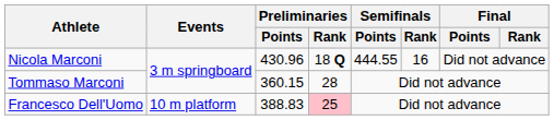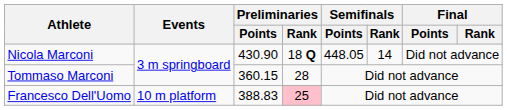 <table class=wikitable style="font-size:90%">
 <tr>
 <th rowspan="2">Athlete</th>
 <th rowspan="2">Events</th>
 <th colspan="2">Preliminaries</th>
 <th colspan="2">Semifinals</th>
 <th colspan="2">Final</th>
 </tr>
 <tr style="font-size:95%">
 <th>Points</th>
 <th>Rank</th>
 <th>Points</th>
 <th>Rank</th>
 <th>Points</th>
 <th>Rank</th>
 </tr>
 <tr align=center>
 <td align=left><a href='#'>Nicola Marconi</a></td>
 <td align=left rowspan=2><a href='#'>3 m springboard</a></td>
-<td>430.96</td>
+<td>430.90</td>
 <td>18 <strong>Q</strong></td>
-<td>444.55</td>
-<td>16</td>
+<td>448.05</td>
+<td>14</td>
 <td colspan=2>Did not advance</td>
 </tr>
 <tr align=center>
 <td align=left><a href='#'>Tommaso Marconi</a></td>
 <td>360.15</td>
 <td>28</td>
 <td colspan=4>Did not advance</td>
 </tr>
 <tr align=center>
 <td align=left><a href='#'>Francesco Dell'Uomo</a></td>
 <td align=left><a href='#'>10 m platform</a></td>
 <td>388.83</td>
 <td style="background: pink;">25</td>
 <td colspan=4>Did not advance</td>
 </tr>
 </table>
